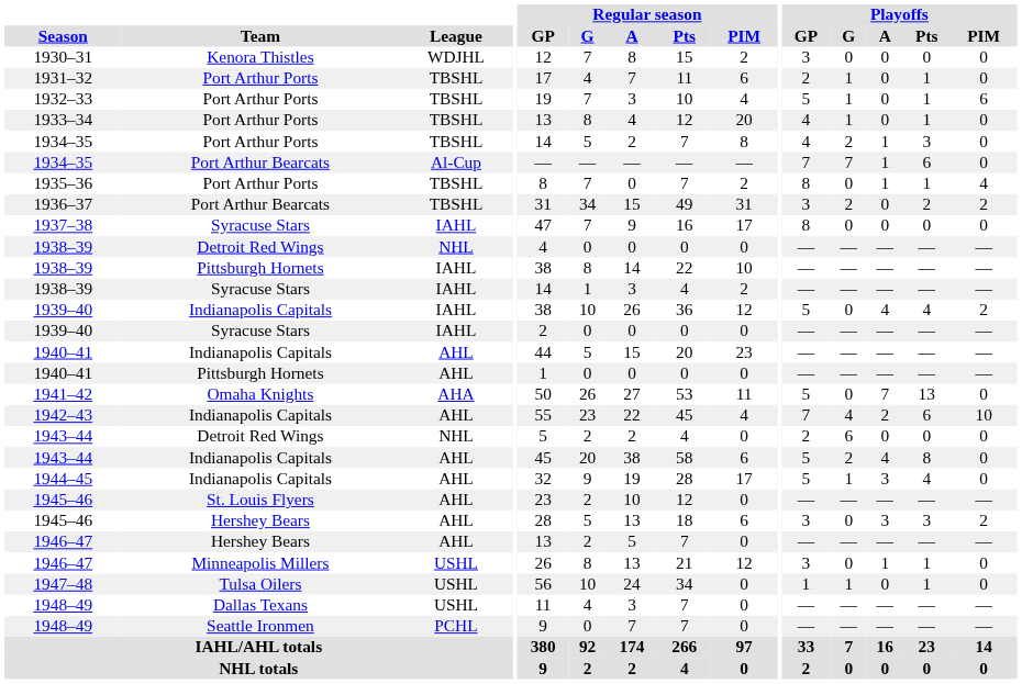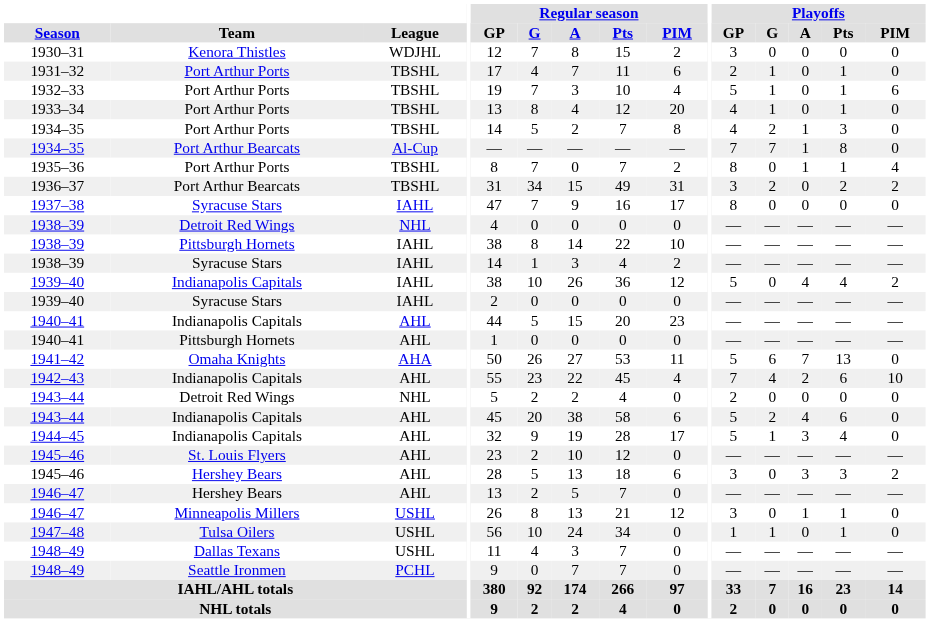 <table border="0" cellpadding="1" cellspacing="0" style="text-align:center; width:60em">
 <tr bgcolor="#e0e0e0">
 <th colspan="3" bgcolor="#ffffff"></th>
 <th rowspan="100" bgcolor="#ffffff"></th>
 <th colspan="5"><a href='#'>Regular season</a></th>
 <th rowspan="100" bgcolor="#ffffff"></th>
 <th colspan="5"><a href='#'>Playoffs</a></th>
 </tr>
 <tr bgcolor="#e0e0e0">
 <th><a href='#'>Season</a></th>
 <th>Team</th>
 <th>League</th>
 <th>GP</th>
 <th><a href='#'>G</a></th>
 <th><a href='#'>A</a></th>
 <th><a href='#'>Pts</a></th>
 <th><a href='#'>PIM</a></th>
 <th>GP</th>
 <th>G</th>
 <th>A</th>
 <th>Pts</th>
 <th>PIM</th>
 </tr>
 <tr>
 <td>1930–31</td>
 <td><a href='#'>Kenora Thistles</a></td>
 <td>WDJHL</td>
 <td>12</td>
 <td>7</td>
 <td>8</td>
 <td>15</td>
 <td>2</td>
 <td>3</td>
 <td>0</td>
 <td>0</td>
 <td>0</td>
 <td>0</td>
 </tr>
 <tr bgcolor="#f0f0f0">
 <td>1931–32</td>
 <td><a href='#'>Port Arthur Ports</a></td>
 <td>TBSHL</td>
 <td>17</td>
 <td>4</td>
 <td>7</td>
 <td>11</td>
 <td>6</td>
 <td>2</td>
 <td>1</td>
 <td>0</td>
 <td>1</td>
 <td>0</td>
 </tr>
 <tr>
 <td>1932–33</td>
 <td>Port Arthur Ports</td>
 <td>TBSHL</td>
 <td>19</td>
 <td>7</td>
 <td>3</td>
 <td>10</td>
 <td>4</td>
 <td>5</td>
 <td>1</td>
 <td>0</td>
 <td>1</td>
 <td>6</td>
 </tr>
 <tr bgcolor="#f0f0f0">
 <td>1933–34</td>
 <td>Port Arthur Ports</td>
 <td>TBSHL</td>
 <td>13</td>
 <td>8</td>
 <td>4</td>
 <td>12</td>
 <td>20</td>
 <td>4</td>
 <td>1</td>
 <td>0</td>
 <td>1</td>
 <td>0</td>
 </tr>
 <tr>
 <td>1934–35</td>
 <td>Port Arthur Ports</td>
 <td>TBSHL</td>
 <td>14</td>
 <td>5</td>
 <td>2</td>
 <td>7</td>
 <td>8</td>
 <td>4</td>
 <td>2</td>
 <td>1</td>
 <td>3</td>
 <td>0</td>
 </tr>
 <tr bgcolor="#f0f0f0">
 <td><a href='#'>1934–35</a></td>
 <td><a href='#'>Port Arthur Bearcats</a></td>
 <td><a href='#'>Al-Cup</a></td>
 <td>—</td>
 <td>—</td>
 <td>—</td>
 <td>—</td>
 <td>—</td>
 <td>7</td>
 <td>7</td>
 <td>1</td>
-<td>6</td>
+<td>8</td>
 <td>0</td>
 </tr>
 <tr>
 <td>1935–36</td>
 <td>Port Arthur Ports</td>
 <td>TBSHL</td>
 <td>8</td>
 <td>7</td>
 <td>0</td>
 <td>7</td>
 <td>2</td>
 <td>8</td>
 <td>0</td>
 <td>1</td>
 <td>1</td>
 <td>4</td>
 </tr>
 <tr bgcolor="#f0f0f0">
 <td>1936–37</td>
 <td>Port Arthur Bearcats</td>
 <td>TBSHL</td>
 <td>31</td>
 <td>34</td>
 <td>15</td>
 <td>49</td>
 <td>31</td>
 <td>3</td>
 <td>2</td>
 <td>0</td>
 <td>2</td>
 <td>2</td>
 </tr>
 <tr>
 <td><a href='#'>1937–38</a></td>
 <td><a href='#'>Syracuse Stars</a></td>
 <td><a href='#'>IAHL</a></td>
 <td>47</td>
 <td>7</td>
 <td>9</td>
 <td>16</td>
 <td>17</td>
 <td>8</td>
 <td>0</td>
 <td>0</td>
 <td>0</td>
 <td>0</td>
 </tr>
 <tr bgcolor="#f0f0f0">
 <td><a href='#'>1938–39</a></td>
 <td><a href='#'>Detroit Red Wings</a></td>
 <td><a href='#'>NHL</a></td>
 <td>4</td>
 <td>0</td>
 <td>0</td>
 <td>0</td>
 <td>0</td>
 <td>—</td>
 <td>—</td>
 <td>—</td>
 <td>—</td>
 <td>—</td>
 </tr>
 <tr>
 <td><a href='#'>1938–39</a></td>
 <td><a href='#'>Pittsburgh Hornets</a></td>
 <td>IAHL</td>
 <td>38</td>
 <td>8</td>
 <td>14</td>
 <td>22</td>
 <td>10</td>
 <td>—</td>
 <td>—</td>
 <td>—</td>
 <td>—</td>
 <td>—</td>
 </tr>
 <tr bgcolor="#f0f0f0">
 <td>1938–39</td>
 <td>Syracuse Stars</td>
 <td>IAHL</td>
 <td>14</td>
 <td>1</td>
 <td>3</td>
 <td>4</td>
 <td>2</td>
 <td>—</td>
 <td>—</td>
 <td>—</td>
 <td>—</td>
 <td>—</td>
 </tr>
 <tr>
 <td><a href='#'>1939–40</a></td>
 <td><a href='#'>Indianapolis Capitals</a></td>
 <td>IAHL</td>
 <td>38</td>
 <td>10</td>
 <td>26</td>
 <td>36</td>
 <td>12</td>
 <td>5</td>
 <td>0</td>
 <td>4</td>
 <td>4</td>
 <td>2</td>
 </tr>
 <tr bgcolor="#f0f0f0">
 <td>1939–40</td>
 <td>Syracuse Stars</td>
 <td>IAHL</td>
 <td>2</td>
 <td>0</td>
 <td>0</td>
 <td>0</td>
 <td>0</td>
 <td>—</td>
 <td>—</td>
 <td>—</td>
 <td>—</td>
 <td>—</td>
 </tr>
 <tr>
 <td><a href='#'>1940–41</a></td>
 <td>Indianapolis Capitals</td>
 <td><a href='#'>AHL</a></td>
 <td>44</td>
 <td>5</td>
 <td>15</td>
 <td>20</td>
 <td>23</td>
 <td>—</td>
 <td>—</td>
 <td>—</td>
 <td>—</td>
 <td>—</td>
 </tr>
 <tr bgcolor="#f0f0f0">
 <td>1940–41</td>
 <td>Pittsburgh Hornets</td>
 <td>AHL</td>
 <td>1</td>
 <td>0</td>
 <td>0</td>
 <td>0</td>
 <td>0</td>
 <td>—</td>
 <td>—</td>
 <td>—</td>
 <td>—</td>
 <td>—</td>
 </tr>
 <tr>
 <td><a href='#'>1941–42</a></td>
 <td><a href='#'>Omaha Knights</a></td>
 <td><a href='#'>AHA</a></td>
 <td>50</td>
 <td>26</td>
 <td>27</td>
 <td>53</td>
 <td>11</td>
 <td>5</td>
-<td>0</td>
+<td>6</td>
 <td>7</td>
 <td>13</td>
 <td>0</td>
 </tr>
 <tr bgcolor="#f0f0f0">
 <td><a href='#'>1942–43</a></td>
 <td>Indianapolis Capitals</td>
 <td>AHL</td>
 <td>55</td>
 <td>23</td>
 <td>22</td>
 <td>45</td>
 <td>4</td>
 <td>7</td>
 <td>4</td>
 <td>2</td>
 <td>6</td>
 <td>10</td>
 </tr>
 <tr>
 <td><a href='#'>1943–44</a></td>
 <td>Detroit Red Wings</td>
 <td>NHL</td>
 <td>5</td>
 <td>2</td>
 <td>2</td>
 <td>4</td>
 <td>0</td>
 <td>2</td>
-<td>6</td>
+<td>0</td>
 <td>0</td>
 <td>0</td>
 <td>0</td>
 </tr>
 <tr bgcolor="#f0f0f0">
 <td><a href='#'>1943–44</a></td>
 <td>Indianapolis Capitals</td>
 <td>AHL</td>
 <td>45</td>
 <td>20</td>
 <td>38</td>
 <td>58</td>
 <td>6</td>
 <td>5</td>
 <td>2</td>
 <td>4</td>
-<td>8</td>
+<td>6</td>
 <td>0</td>
 </tr>
 <tr>
 <td><a href='#'>1944–45</a></td>
 <td>Indianapolis Capitals</td>
 <td>AHL</td>
 <td>32</td>
 <td>9</td>
 <td>19</td>
 <td>28</td>
 <td>17</td>
 <td>5</td>
 <td>1</td>
 <td>3</td>
 <td>4</td>
 <td>0</td>
 </tr>
 <tr bgcolor="#f0f0f0">
 <td><a href='#'>1945–46</a></td>
 <td><a href='#'>St. Louis Flyers</a></td>
 <td>AHL</td>
 <td>23</td>
 <td>2</td>
 <td>10</td>
 <td>12</td>
 <td>0</td>
 <td>—</td>
 <td>—</td>
 <td>—</td>
 <td>—</td>
 <td>—</td>
 </tr>
 <tr>
 <td>1945–46</td>
 <td><a href='#'>Hershey Bears</a></td>
 <td>AHL</td>
 <td>28</td>
 <td>5</td>
 <td>13</td>
 <td>18</td>
 <td>6</td>
 <td>3</td>
 <td>0</td>
 <td>3</td>
 <td>3</td>
 <td>2</td>
 </tr>
 <tr bgcolor="#f0f0f0">
 <td><a href='#'>1946–47</a></td>
 <td>Hershey Bears</td>
 <td>AHL</td>
 <td>13</td>
 <td>2</td>
 <td>5</td>
 <td>7</td>
 <td>0</td>
 <td>—</td>
 <td>—</td>
 <td>—</td>
 <td>—</td>
 <td>—</td>
 </tr>
 <tr>
 <td><a href='#'>1946–47</a></td>
 <td><a href='#'>Minneapolis Millers</a></td>
 <td><a href='#'>USHL</a></td>
 <td>26</td>
 <td>8</td>
 <td>13</td>
 <td>21</td>
 <td>12</td>
 <td>3</td>
 <td>0</td>
 <td>1</td>
 <td>1</td>
 <td>0</td>
 </tr>
 <tr bgcolor="#f0f0f0">
 <td><a href='#'>1947–48</a></td>
 <td><a href='#'>Tulsa Oilers</a></td>
 <td>USHL</td>
 <td>56</td>
 <td>10</td>
 <td>24</td>
 <td>34</td>
 <td>0</td>
 <td>1</td>
 <td>1</td>
 <td>0</td>
 <td>1</td>
 <td>0</td>
 </tr>
 <tr>
 <td><a href='#'>1948–49</a></td>
 <td><a href='#'>Dallas Texans</a></td>
 <td>USHL</td>
 <td>11</td>
 <td>4</td>
 <td>3</td>
 <td>7</td>
 <td>0</td>
 <td>—</td>
 <td>—</td>
 <td>—</td>
 <td>—</td>
 <td>—</td>
 </tr>
 <tr bgcolor="#f0f0f0">
 <td><a href='#'>1948–49</a></td>
 <td><a href='#'>Seattle Ironmen</a></td>
 <td><a href='#'>PCHL</a></td>
 <td>9</td>
 <td>0</td>
 <td>7</td>
 <td>7</td>
 <td>0</td>
 <td>—</td>
 <td>—</td>
 <td>—</td>
 <td>—</td>
 <td>—</td>
 </tr>
 <tr bgcolor="#e0e0e0">
 <th colspan="3">IAHL/AHL totals</th>
 <th>380</th>
 <th>92</th>
 <th>174</th>
 <th>266</th>
 <th>97</th>
 <th>33</th>
 <th>7</th>
 <th>16</th>
 <th>23</th>
 <th>14</th>
 </tr>
 <tr bgcolor="#e0e0e0">
 <th colspan="3">NHL totals</th>
 <th>9</th>
 <th>2</th>
 <th>2</th>
 <th>4</th>
 <th>0</th>
 <th>2</th>
 <th>0</th>
 <th>0</th>
 <th>0</th>
 <th>0</th>
 </tr>
 </table>
